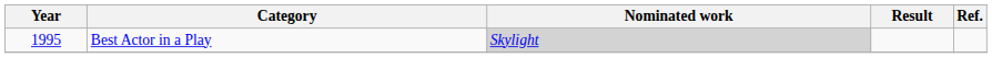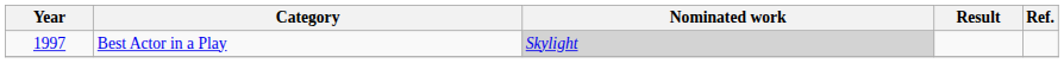 <table class=wikitable>
 <tr>
 <th scope="col" style="width:5em;">Year</th>
 <th scope="col" style="width:26em;">Category</th>
 <th scope="col" style="width:25em;">Nominated work</th>
 <th scope="col" style="width:5em;">Result</th>
 <th>Ref.</th>
 </tr>
 <tr>
-<td style="text-align:center;"><a href='#'>1995</a></td>
+<td style="text-align:center;"><a href='#'>1997</a></td>
 <td><a href='#'>Best Actor in a Play</a></td>
 <td style="background: lightgrey;"><em><a href='#'>Skylight</a></em></td>
 <td></td>
 <td style="text-align:center;"></td>
 </tr>
 <tr>
 </tr>
 </table>
